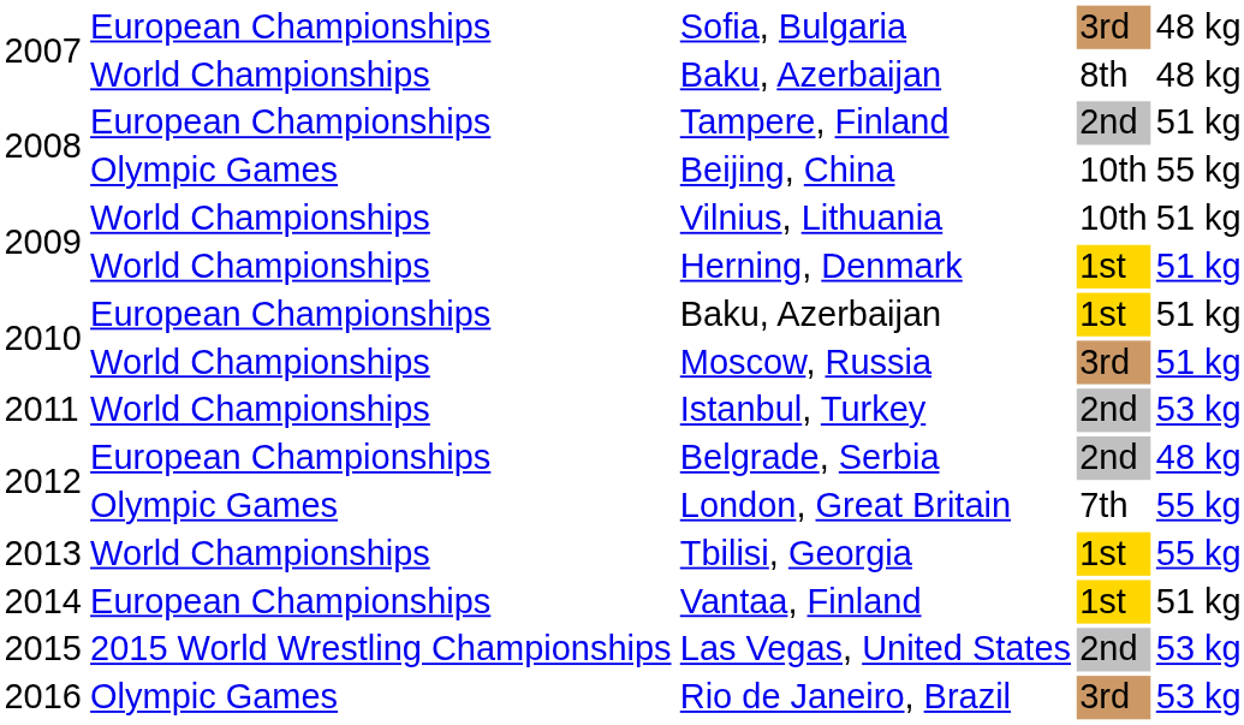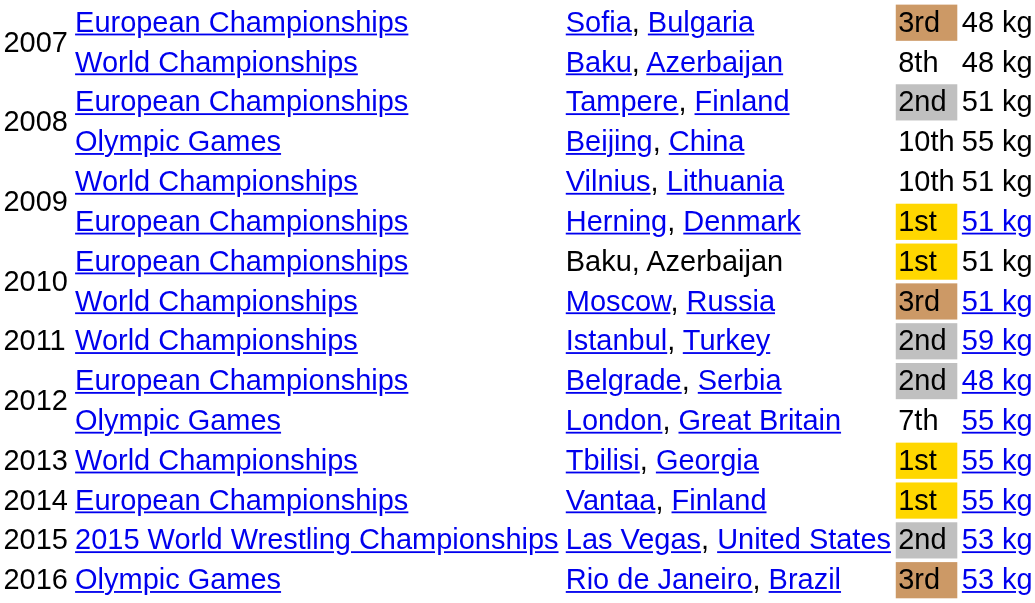 <table>
 <tr>
 <td rowspan=2>2007</td>
 <td><a href='#'>European Championships</a></td>
 <td><a href='#'>Sofia</a>, <a href='#'>Bulgaria</a></td>
 <td bgcolor=cc9966>3rd</td>
 <td>48 kg</td>
 <td></td>
 </tr>
 <tr>
 <td><a href='#'>World Championships</a></td>
 <td><a href='#'>Baku</a>, <a href='#'>Azerbaijan</a></td>
 <td>8th</td>
 <td>48 kg</td>
 <td></td>
 </tr>
 <tr>
 <td rowspan=2>2008</td>
 <td><a href='#'>European Championships</a></td>
 <td><a href='#'>Tampere</a>, <a href='#'>Finland</a></td>
 <td bgcolor=silver>2nd</td>
 <td>51 kg</td>
 <td></td>
 </tr>
 <tr>
 <td><a href='#'>Olympic Games</a></td>
 <td><a href='#'>Beijing</a>, <a href='#'>China</a></td>
 <td>10th</td>
 <td>55 kg</td>
 <td></td>
 </tr>
 <tr>
 <td rowspan=2>2009</td>
 <td><a href='#'>World Championships</a></td>
 <td><a href='#'>Vilnius</a>, <a href='#'>Lithuania</a></td>
 <td>10th</td>
 <td>51 kg</td>
 <td></td>
 </tr>
 <tr>
-<td><a href='#'>World Championships</a></td>
+<td><a href='#'>European Championships</a></td>
 <td><a href='#'>Herning</a>, <a href='#'>Denmark</a></td>
 <td bgcolor=gold>1st</td>
 <td><a href='#'>51 kg</a></td>
 <td></td>
 </tr>
 <tr>
 <td rowspan=2>2010</td>
 <td><a href='#'>European Championships</a></td>
 <td>Baku, Azerbaijan</td>
 <td bgcolor=gold>1st</td>
 <td>51 kg</td>
 <td></td>
 </tr>
 <tr>
 <td><a href='#'>World Championships</a></td>
 <td><a href='#'>Moscow</a>, <a href='#'>Russia</a></td>
 <td bgcolor=cc9966>3rd</td>
 <td><a href='#'>51 kg</a></td>
 <td></td>
 </tr>
 <tr>
 <td>2011</td>
 <td><a href='#'>World Championships</a></td>
 <td><a href='#'>Istanbul</a>, <a href='#'>Turkey</a></td>
 <td bgcolor=silver>2nd</td>
-<td><a href='#'>53 kg</a></td>
+<td><a href='#'>59 kg</a></td>
 <td></td>
 </tr>
 <tr>
 <td rowspan=2>2012</td>
 <td><a href='#'>European Championships</a></td>
 <td><a href='#'>Belgrade</a>, <a href='#'>Serbia</a></td>
 <td bgcolor=silver>2nd</td>
 <td><a href='#'>48 kg</a></td>
 <td></td>
 </tr>
 <tr>
 <td><a href='#'>Olympic Games</a></td>
 <td><a href='#'>London</a>, <a href='#'>Great Britain</a></td>
 <td>7th</td>
 <td><a href='#'>55 kg</a></td>
 <td></td>
 </tr>
 <tr>
 <td>2013</td>
 <td><a href='#'>World Championships</a></td>
 <td><a href='#'>Tbilisi</a>, <a href='#'>Georgia</a></td>
 <td bgcolor=gold>1st</td>
 <td><a href='#'>55 kg</a></td>
 <td></td>
 </tr>
 <tr>
 <td>2014</td>
 <td><a href='#'>European Championships</a></td>
 <td><a href='#'>Vantaa</a>, <a href='#'>Finland</a></td>
 <td bgcolor=gold>1st</td>
-<td>51 kg</td>
+<td><a href='#'>55 kg</a></td>
 <td></td>
 </tr>
 <tr>
 <td>2015</td>
 <td><a href='#'>2015 World Wrestling Championships</a></td>
 <td><a href='#'>Las Vegas</a>, <a href='#'>United States</a></td>
 <td bgcolor=silver>2nd</td>
 <td><a href='#'>53 kg</a></td>
 <td></td>
 </tr>
 <tr>
 <td>2016</td>
 <td><a href='#'>Olympic Games</a></td>
 <td><a href='#'>Rio de Janeiro</a>, <a href='#'>Brazil</a></td>
 <td bgcolor=cc9966>3rd</td>
 <td><a href='#'>53 kg</a></td>
 <td></td>
 </tr>
 </table>
